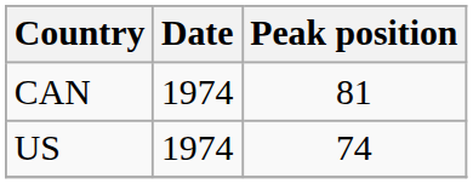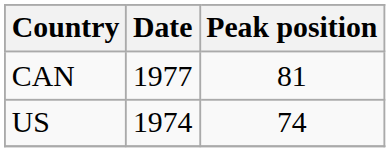 <table class="wikitable">
 <tr>
 <th bgcolor="#ebf5ff" align="center">Country</th>
 <th bgcolor="#ebf5ff">Date</th>
 <th bgcolor="#ebf5ff">Peak position</th>
 </tr>
 <tr>
 <td align="left">CAN</td>
-<td align="left">1974</td>
+<td align="left">1977</td>
 <td align="center">81</td>
 </tr>
 <tr>
 <td align="left">US</td>
 <td align="left">1974</td>
 <td align="center">74</td>
 </tr>
 <tr>
 </tr>
 </table>
